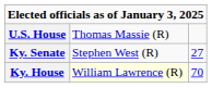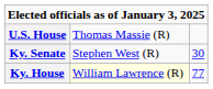 <table class=wikitable>
 <tr>
 <td colspan="3"><strong>Elected officials as of January 3, 2025</strong></td>
 </tr>
 <tr>
 <th scope=row><a href='#'>U.S. House</a></th>
 <td><a href='#'>Thomas Massie</a> (R)</td>
 <td></td>
 </tr>
 <tr>
 <th scope=row><a href='#'>Ky. Senate</a></th>
 <td><a href='#'>Stephen West</a> (R)</td>
-<td><a href='#'>27</a></td>
+<td><a href='#'>30</a></td>
 </tr>
 <tr>
 <th scope=row><a href='#'>Ky. House</a></th>
 <td style="background: lightyellow;"><a href='#'>William Lawrence</a> (R)</td>
-<td><a href='#'>70</a></td>
+<td><a href='#'>77</a></td>
 </tr>
 </table>
